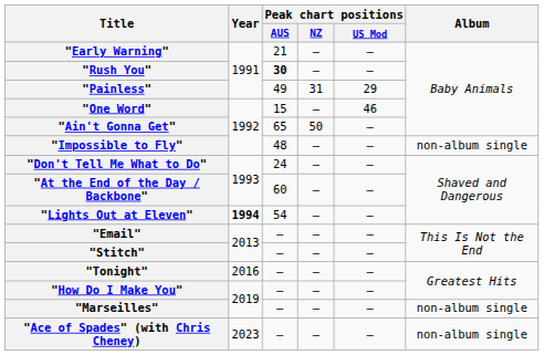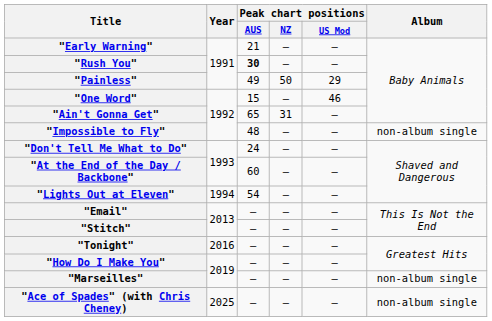 <table class="wikitable plainrowheaders" style="text-align:center;" border="1">
 <tr>
 <th scope="col" rowspan="2" style="width:19em;">Title</th>
 <th scope="col" rowspan="2" style="width:1em;">Year</th>
 <th colspan="3" scope="col">Peak chart positions</th>
 <th scope="col" rowspan="2" style="width:11em;">Album</th>
 </tr>
 <tr>
 <th scope="col" style="width:3em;font-size:90%;"><a href='#'>AUS</a><br></th>
 <th scope="col" style="width:3em;font-size:90%;"><a href='#'>NZ</a><br></th>
 <th><small><a href='#'>US Mod</a></small><br></th>
 </tr>
 <tr>
 <th scope="row">"<a href='#'>Early Warning</a>"</th>
 <td rowspan="3">1991</td>
 <td>21</td>
 <td>—</td>
 <td>—</td>
 <td rowspan="5"><em>Baby Animals</em></td>
 </tr>
 <tr>
 <th scope="row">"<a href='#'>Rush You</a>"</th>
 <td><strong>30</strong></td>
 <td>—</td>
 <td>—</td>
 </tr>
 <tr>
 <th scope="row">"<a href='#'>Painless</a>"</th>
 <td>49</td>
-<td>31</td>
+<td>50</td>
 <td>29</td>
 </tr>
 <tr>
 <th scope="row">"<a href='#'>One Word</a>"</th>
 <td rowspan="3">1992</td>
 <td>15</td>
 <td>—</td>
 <td>46</td>
 </tr>
 <tr>
 <th scope="row">"<a href='#'>Ain't Gonna Get</a>"</th>
 <td>65</td>
-<td>50</td>
+<td>31</td>
 <td>—</td>
 </tr>
 <tr>
 <th scope="row">"<a href='#'>Impossible to Fly</a>"</th>
 <td>48</td>
 <td>—</td>
 <td>—</td>
 <td>non-album single</td>
 </tr>
 <tr>
 <th scope="row">"<a href='#'>Don't Tell Me What to Do</a>"</th>
 <td rowspan="2">1993</td>
 <td>24</td>
 <td>—</td>
 <td>—</td>
 <td rowspan="3"><em>Shaved and Dangerous</em></td>
 </tr>
 <tr>
 <th scope="row">"<a href='#'>At the End of the Day / Backbone</a>"</th>
 <td>60</td>
 <td>—</td>
 <td>—</td>
 </tr>
 <tr>
 <th scope="row">"<a href='#'>Lights Out at Eleven</a>"</th>
-<td><strong>1994</strong></td>
+<td>1994</td>
 <td>54</td>
 <td>—</td>
 <td>—</td>
 </tr>
 <tr>
 <th scope="row">"Email"</th>
 <td rowspan="2">2013</td>
 <td>—</td>
 <td>—</td>
 <td>—</td>
 <td rowspan="2"><em>This Is Not the End</em></td>
 </tr>
 <tr>
 <th scope="row">"Stitch"</th>
 <td>—</td>
 <td>—</td>
 <td>—</td>
 </tr>
 <tr>
 <th scope="row">"Tonight"</th>
 <td>2016</td>
 <td>—</td>
 <td>—</td>
 <td>—</td>
 <td rowspan="2"><em>Greatest Hits</em></td>
 </tr>
 <tr>
 <th scope="row">"<a href='#'>How Do I Make You</a>"</th>
 <td rowspan="2">2019</td>
 <td>—</td>
 <td>—</td>
 <td>—</td>
 </tr>
 <tr>
 <th scope="row">"Marseilles"</th>
 <td>—</td>
 <td>—</td>
 <td>—</td>
 <td>non-album single</td>
 </tr>
 <tr>
 <th scope="row">"<a href='#'>Ace of Spades</a>" (with <a href='#'>Chris Cheney</a>)</th>
-<td>2023</td>
+<td>2025</td>
 <td>—</td>
 <td>—</td>
 <td>—</td>
 <td>non-album single</td>
 </tr>
 </table>
